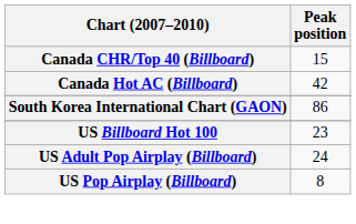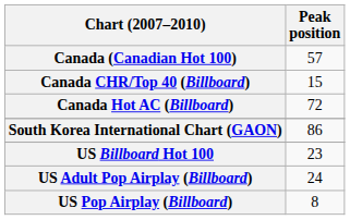 <table class="wikitable sortable plainrowheaders" style="text-align:center">
 <tr>
 <th>Chart (2007–2010)</th>
 <th>Peak<br>position</th>
+</tr>
+<tr>
+<th scope="row">Canada (<a href='#'>Canadian Hot 100</a>)</th>
+<td>57</td>
 </tr>
 <tr>
 <th scope="row">Canada <a href='#'>CHR/Top 40</a> (<em><a href='#'>Billboard</a></em>)</th>
 <td>15</td>
 </tr>
 <tr>
 <th scope="row">Canada <a href='#'>Hot AC</a> (<em><a href='#'>Billboard</a></em>)</th>
-<td>42</td>
+<td>72</td>
 </tr>
 <tr>
 </tr>
 <tr>
 <th scope="row">South Korea International Chart (<a href='#'>GAON</a>)</th>
 <td>86</td>
 </tr>
 <tr>
 </tr>
 <tr>
 <th scope="row">US <a href='#'><em>Billboard</em> Hot 100</a></th>
 <td>23</td>
 </tr>
 <tr>
 <th scope="row">US <a href='#'>Adult Pop Airplay</a> (<a href='#'><em>Billboard</em></a>)</th>
 <td>24</td>
 </tr>
 <tr>
 <th scope="row">US <a href='#'>Pop Airplay</a> (<a href='#'><em>Billboard</em></a>)</th>
 <td>8</td>
 </tr>
 </table>
